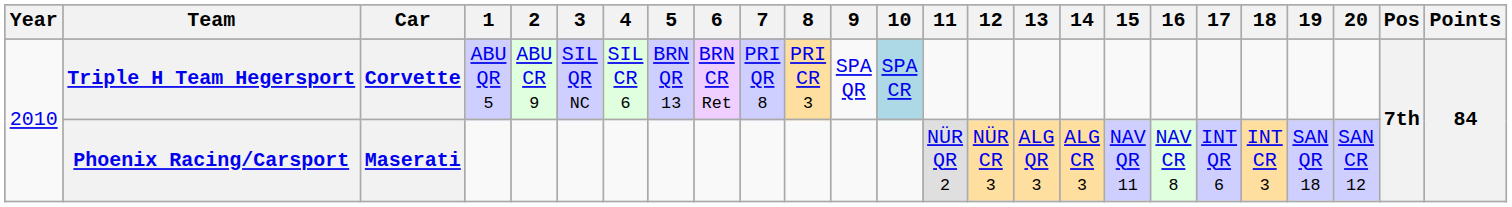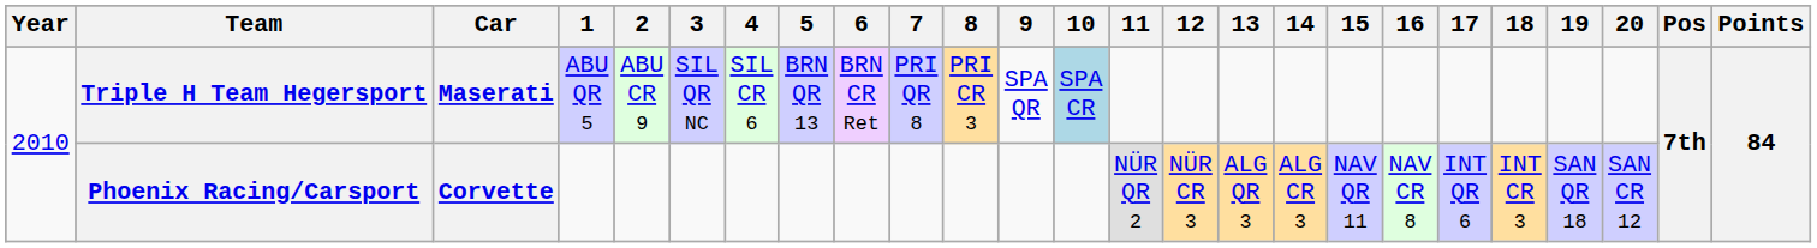 <table class="wikitable" border="1" style="text-align:center; font-size:90%;">
 <tr>
 <th>Year</th>
 <th>Team</th>
 <th>Car</th>
 <th>1</th>
 <th>2</th>
 <th>3</th>
 <th>4</th>
 <th>5</th>
 <th>6</th>
 <th>7</th>
 <th>8</th>
 <th>9</th>
 <th>10</th>
 <th>11</th>
 <th>12</th>
 <th>13</th>
 <th>14</th>
 <th>15</th>
 <th>16</th>
 <th>17</th>
 <th>18</th>
 <th>19</th>
 <th>20</th>
 <th>Pos</th>
 <th>Points</th>
 </tr>
 <tr>
 <td rowspan=2><a href='#'>2010</a></td>
 <th><a href='#'>Triple H Team Hegersport</a></th>
-<th><a href='#'>Corvette</a></th>
+<th><a href='#'>Maserati</a></th>
 <td style="background:#CFCFFF;"><a href='#'>ABU<br>QR</a><br><small>5<br></small></td>
 <td style="background:#DFFFDF;"><a href='#'>ABU<br>CR</a><br><small>9<br></small></td>
 <td style="background:#CFCFFF;"><a href='#'>SIL<br>QR</a><br><small>NC<br></small></td>
 <td style="background:#DFFFDF;"><a href='#'>SIL<br>CR</a><br><small>6<br></small></td>
 <td style="background:#CFCFFF;"><a href='#'>BRN<br>QR</a><br><small>13<br></small></td>
 <td style="background:#EFCFFF;"><a href='#'>BRN<br>CR</a><br><small>Ret<br></small></td>
 <td style="background:#CFCFFF;"><a href='#'>PRI<br>QR</a><br><small>8<br></small></td>
 <td style="background:#FFDF9F;"><a href='#'>PRI<br>CR</a><br><small>3<br></small></td>
 <td><a href='#'>SPA<br>QR</a></td>
 <td style="background: lightblue;"><a href='#'>SPA<br>CR</a></td>
 <td></td>
 <td></td>
 <td></td>
 <td></td>
 <td></td>
 <td></td>
 <td></td>
 <td></td>
 <td></td>
 <td></td>
 <th rowspan=2>7th</th>
 <th rowspan=2>84</th>
 </tr>
 <tr>
 <th><a href='#'>Phoenix Racing/Carsport</a></th>
-<th><a href='#'>Maserati</a></th>
+<th><a href='#'>Corvette</a></th>
 <td></td>
 <td></td>
 <td></td>
 <td></td>
 <td></td>
 <td></td>
 <td></td>
 <td></td>
 <td></td>
 <td></td>
 <td style="background:#DFDFDF;"><a href='#'>NÜR<br>QR</a><br><small>2<br></small></td>
 <td style="background:#FFDF9F;"><a href='#'>NÜR<br>CR</a><br><small>3<br></small></td>
 <td style="background:#FFDF9F;"><a href='#'>ALG<br>QR</a><br><small>3<br></small></td>
 <td style="background:#FFDF9F;"><a href='#'>ALG<br>CR</a><br><small>3<br></small></td>
 <td style="background:#CFCFFF;"><a href='#'>NAV<br>QR</a><br><small>11<br></small></td>
 <td style="background:#DFFFDF;"><a href='#'>NAV<br>CR</a><br><small>8<br></small></td>
 <td style="background:#CFCFFF;"><a href='#'>INT<br>QR</a><br><small>6<br></small></td>
 <td style="background:#FFDF9F;"><a href='#'>INT<br>CR</a><br><small>3<br></small></td>
 <td style="background:#CFCFFF;"><a href='#'>SAN<br>QR</a><br><small>18<br></small></td>
 <td style="background:#CFCFFF;"><a href='#'>SAN<br>CR</a><br><small>12<br></small></td>
 </tr>
 </table>
